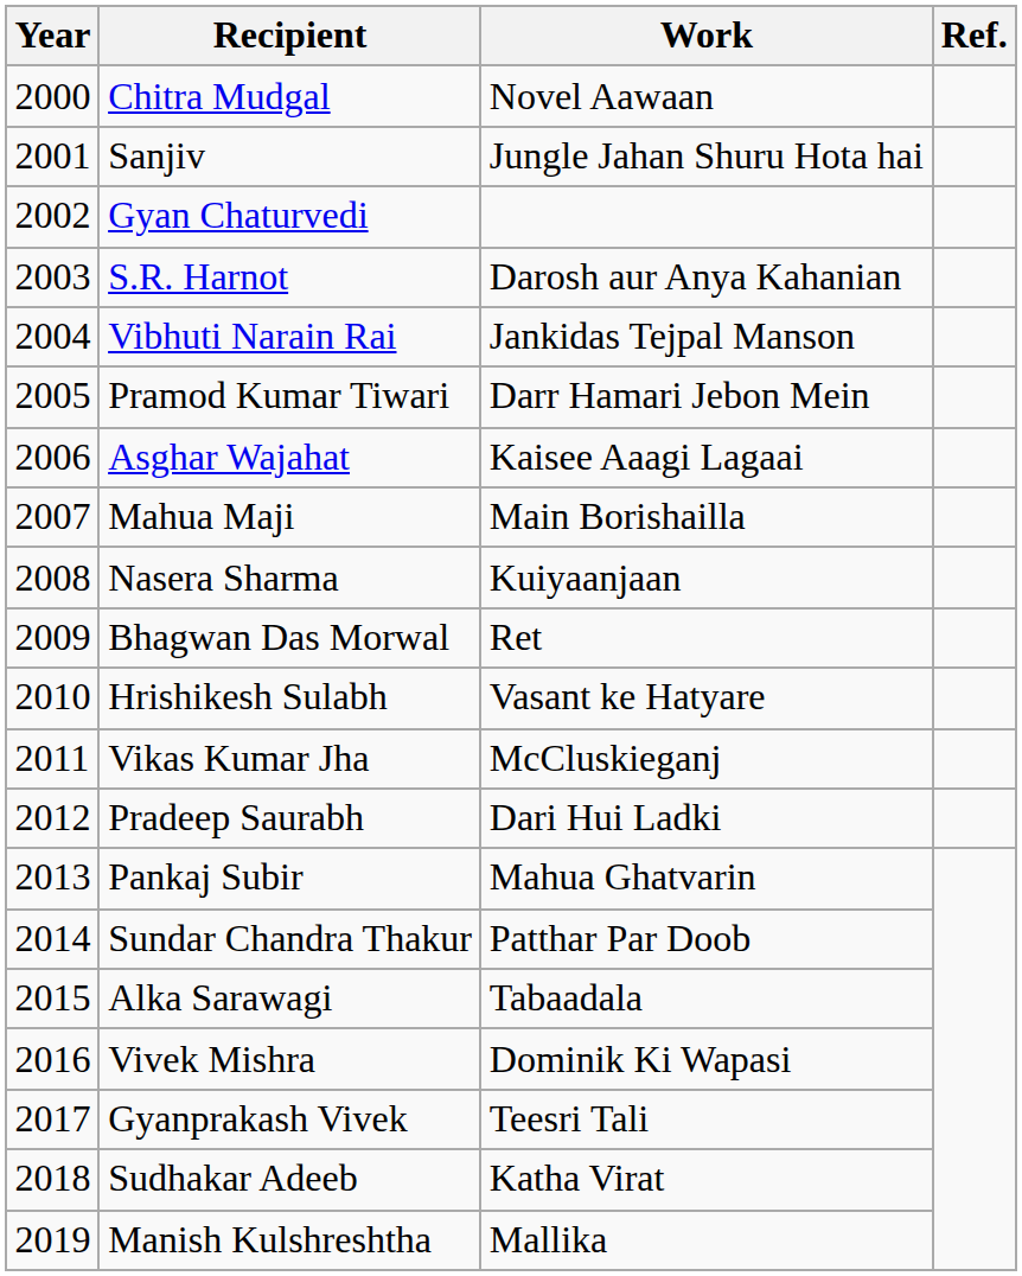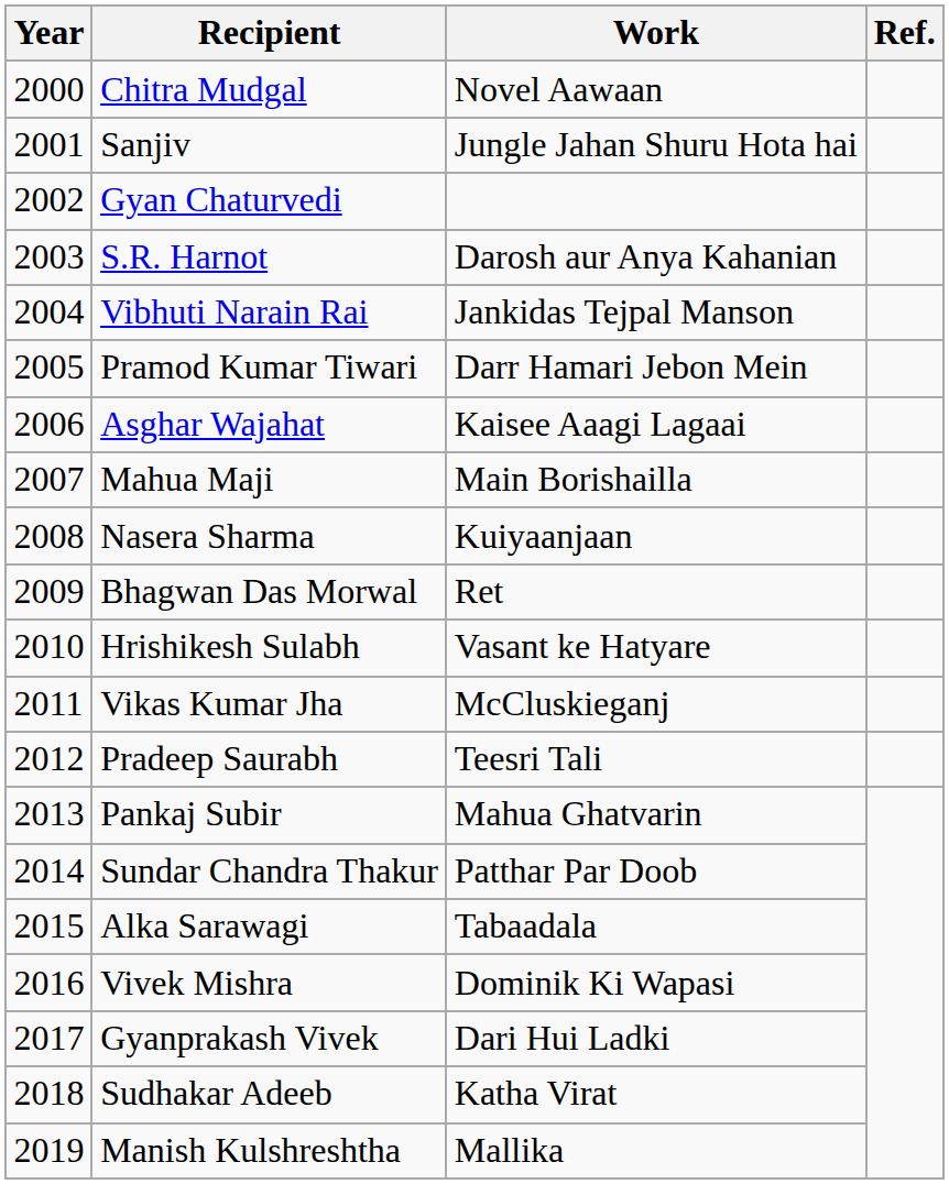 <table class="wikitable">
 <tr>
 <th>Year</th>
 <th>Recipient</th>
 <th>Work</th>
 <th>Ref.</th>
 </tr>
 <tr>
 <td>2000</td>
 <td><a href='#'>Chitra Mudgal</a></td>
 <td>Novel Aawaan</td>
 <td></td>
 </tr>
 <tr>
 <td>2001</td>
 <td>Sanjiv</td>
 <td>Jungle Jahan Shuru Hota hai</td>
 <td></td>
 </tr>
 <tr>
 <td>2002</td>
 <td><a href='#'>Gyan Chaturvedi</a></td>
 <td></td>
 <td></td>
 </tr>
 <tr>
 <td>2003</td>
 <td><a href='#'>S.R. Harnot</a></td>
 <td>Darosh aur Anya Kahanian</td>
 <td></td>
 </tr>
 <tr>
 <td>2004</td>
 <td><a href='#'>Vibhuti Narain Rai</a></td>
 <td>Jankidas Tejpal Manson</td>
 <td></td>
 </tr>
 <tr>
 <td>2005</td>
 <td>Pramod Kumar Tiwari</td>
 <td>Darr Hamari Jebon Mein</td>
 <td></td>
 </tr>
 <tr>
 <td>2006</td>
 <td><a href='#'>Asghar Wajahat</a></td>
 <td>Kaisee Aaagi Lagaai</td>
 <td></td>
 </tr>
 <tr>
 <td>2007</td>
 <td>Mahua Maji</td>
 <td>Main Borishailla</td>
 <td></td>
 </tr>
 <tr>
 <td>2008</td>
 <td>Nasera Sharma</td>
 <td>Kuiyaanjaan</td>
 <td></td>
 </tr>
 <tr>
 <td>2009</td>
 <td>Bhagwan Das Morwal</td>
 <td>Ret</td>
 <td></td>
 </tr>
 <tr>
 <td>2010</td>
 <td>Hrishikesh Sulabh</td>
 <td>Vasant ke Hatyare</td>
 <td></td>
 </tr>
 <tr>
 <td>2011</td>
 <td>Vikas Kumar Jha</td>
 <td>McCluskieganj</td>
 <td></td>
 </tr>
 <tr>
 <td>2012</td>
 <td>Pradeep Saurabh</td>
-<td>Dari Hui Ladki</td>
+<td>Teesri Tali</td>
 <td></td>
 </tr>
 <tr>
 <td>2013</td>
 <td>Pankaj Subir</td>
 <td>Mahua Ghatvarin</td>
 </tr>
 <tr>
 <td>2014</td>
 <td>Sundar Chandra Thakur</td>
 <td>Patthar Par Doob</td>
 </tr>
 <tr>
 <td>2015</td>
 <td>Alka Sarawagi</td>
 <td>Tabaadala</td>
 </tr>
 <tr>
 <td>2016</td>
 <td>Vivek Mishra</td>
 <td>Dominik Ki Wapasi</td>
 </tr>
 <tr>
 <td>2017</td>
 <td>Gyanprakash Vivek</td>
-<td>Teesri Tali</td>
+<td>Dari Hui Ladki</td>
 </tr>
 <tr>
 <td>2018</td>
 <td>Sudhakar Adeeb</td>
 <td>Katha Virat</td>
 </tr>
 <tr>
 <td>2019</td>
 <td>Manish Kulshreshtha</td>
 <td>Mallika</td>
 </tr>
 </table>
